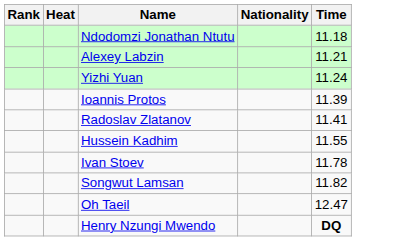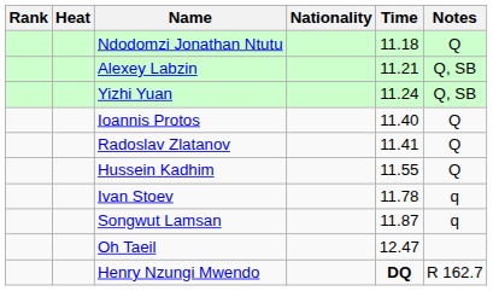 <table class="wikitable sortable" style="text-align:center">
 <tr>
 <th>Rank</th>
 <th>Heat</th>
 <th>Name</th>
 <th>Nationality</th>
 <th>Time</th>
+<th>Notes</th>
 </tr>
 <tr style="background:#cfc;">
 <td></td>
 <td></td>
 <td align=left><a href='#'>Ndodomzi Jonathan Ntutu</a></td>
 <td align=left></td>
 <td>11.18</td>
+<td>Q</td>
 </tr>
 <tr style="background:#cfc;">
 <td></td>
 <td></td>
 <td align=left><a href='#'>Alexey Labzin</a></td>
 <td align=left></td>
 <td>11.21</td>
+<td>Q, SB</td>
 </tr>
 <tr style="background:#cfc;">
 <td></td>
 <td></td>
 <td align=left><a href='#'>Yizhi Yuan</a></td>
 <td align=left></td>
 <td>11.24</td>
+<td>Q, SB</td>
 </tr>
 <tr>
 <td></td>
 <td></td>
 <td align=left><a href='#'>Ioannis Protos</a></td>
 <td align=left></td>
-<td>11.39</td>
+<td>11.40</td>
+<td>Q</td>
 </tr>
 <tr>
 <td></td>
 <td></td>
 <td align=left><a href='#'>Radoslav Zlatanov</a></td>
 <td align=left></td>
 <td>11.41</td>
+<td>Q</td>
 </tr>
 <tr>
 <td></td>
 <td></td>
 <td align=left><a href='#'>Hussein Kadhim</a></td>
 <td align=left></td>
 <td>11.55</td>
+<td>Q</td>
 </tr>
 <tr>
 <td></td>
 <td></td>
 <td align=left><a href='#'>Ivan Stoev</a></td>
 <td align=left></td>
 <td>11.78</td>
+<td>q</td>
 </tr>
 <tr>
 <td></td>
 <td></td>
 <td align=left><a href='#'>Songwut Lamsan</a></td>
 <td align=left></td>
-<td>11.82</td>
+<td>11.87</td>
+<td>q</td>
 </tr>
 <tr>
 <td></td>
 <td></td>
 <td align=left><a href='#'>Oh Taeil</a></td>
 <td align=left></td>
 <td>12.47</td>
+<td></td>
 </tr>
 <tr>
 <td></td>
 <td></td>
 <td align=left><a href='#'>Henry Nzungi Mwendo</a></td>
 <td align=left></td>
 <td><strong>DQ</strong></td>
+<td>R 162.7</td>
 </tr>
 </table>
